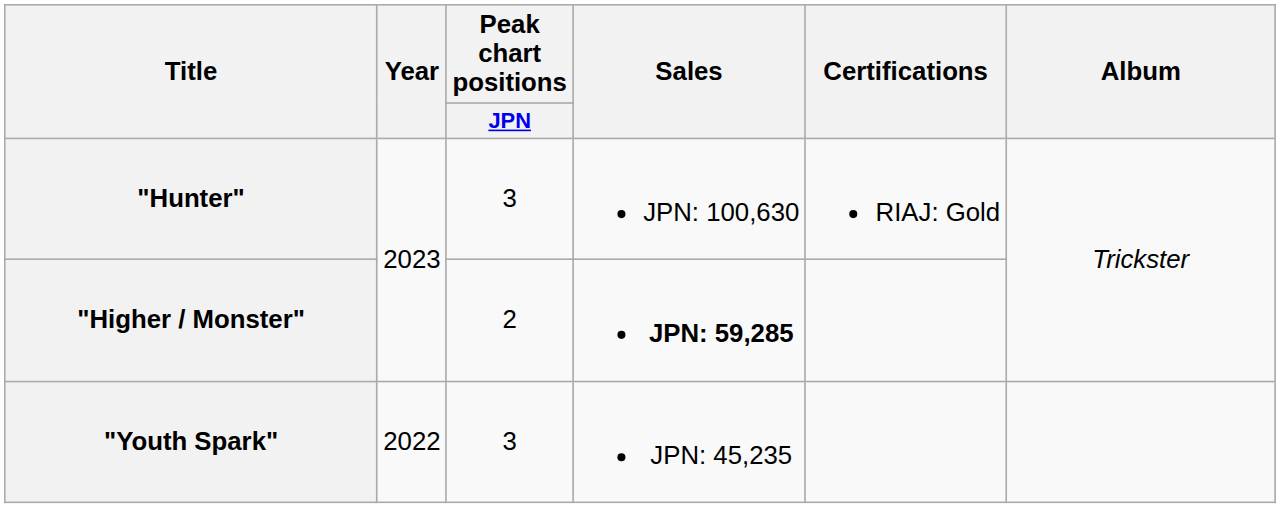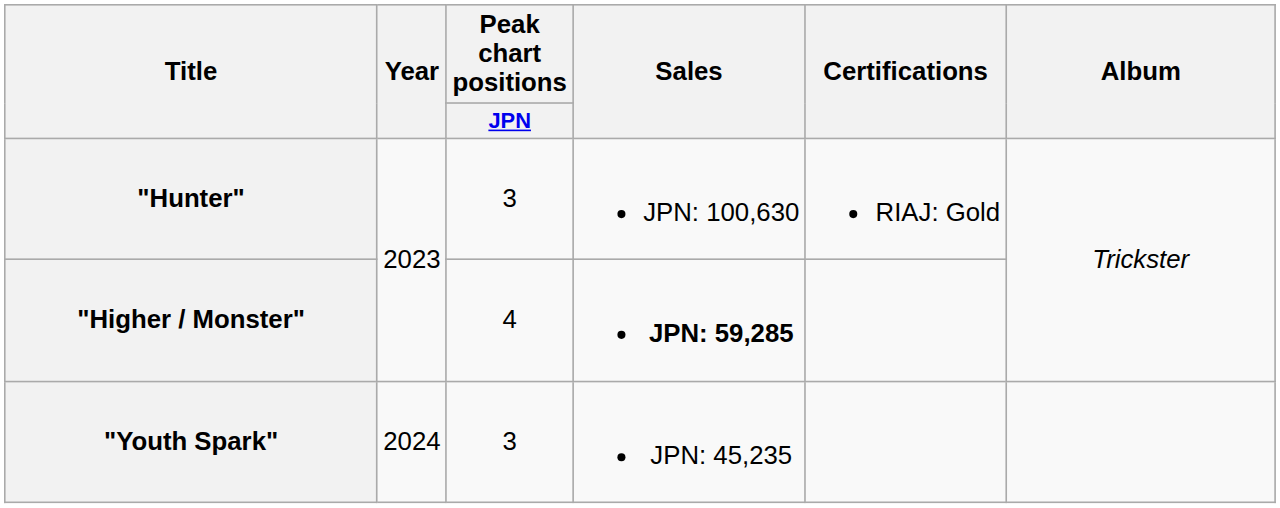 <table class="wikitable plainrowheaders" style="text-align:center;">
 <tr>
 <th scope="col" rowspan="2" style="width:14em;">Title</th>
 <th scope="col" rowspan="2" style="width:2em;">Year</th>
 <th scope="col">Peak chart positions</th>
 <th scope="col" rowspan="2">Sales</th>
 <th scope="col" rowspan="2">Certifications</th>
 <th scope="col" rowspan="2" style="width:10em;">Album</th>
 </tr>
 <tr>
 <th scope="col" style="width:2.75em;font-size:85%;"><a href='#'>JPN</a><br></th>
 </tr>
 <tr>
 <th scope="row">"Hunter"</th>
 <td rowspan="2">2023</td>
 <td>3</td>
 <td><br><ul><li>JPN: 100,630</li></ul></td>
 <td><br><ul><li>RIAJ: Gold </li></ul></td>
 <td rowspan="2"><em>Trickster</em></td>
 </tr>
 <tr>
 <th scope="row">"Higher / Monster"</th>
-<td>2</td>
+<td>4</td>
 <td><strong><br><ul><li>JPN: 59,285</li></ul></strong></td>
 <td></td>
 </tr>
 <tr>
 <th scope="row">"Youth Spark"</th>
-<td>2022</td>
+<td>2024</td>
 <td>3</td>
 <td><br><ul><li>JPN: 45,235</li></ul></td>
 <td></td>
 <td></td>
 </tr>
 </table>
